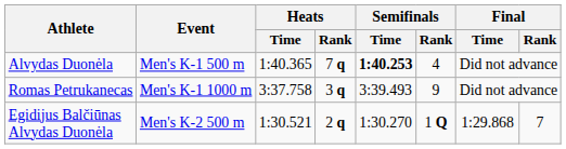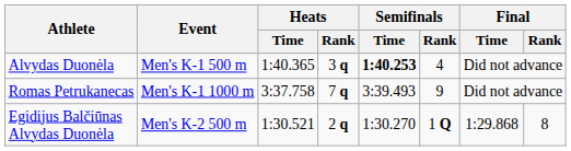 <table class="wikitable" style="font-size:90%">
 <tr>
 <th rowspan=2>Athlete</th>
 <th rowspan=2>Event</th>
 <th colspan=2>Heats</th>
 <th colspan=2>Semifinals</th>
 <th colspan=2>Final</th>
 </tr>
 <tr style="font-size:95%">
 <th>Time</th>
 <th>Rank</th>
 <th>Time</th>
 <th>Rank</th>
 <th>Time</th>
 <th>Rank</th>
 </tr>
 <tr align=center>
 <td align=left><a href='#'>Alvydas Duonėla</a></td>
 <td align=left><a href='#'>Men's K-1 500 m</a></td>
 <td>1:40.365</td>
-<td>7 <strong>q</strong></td>
+<td>3 <strong>q</strong></td>
 <td><strong>1:40.253</strong></td>
 <td>4</td>
 <td colspan=2>Did not advance</td>
 </tr>
 <tr align=center>
 <td align=left><a href='#'>Romas Petrukanecas</a></td>
 <td align=left><a href='#'>Men's K-1 1000 m</a></td>
 <td>3:37.758</td>
-<td>3 <strong>q</strong></td>
+<td>7 <strong>q</strong></td>
 <td>3:39.493</td>
 <td>9</td>
 <td colspan=2>Did not advance</td>
 </tr>
 <tr align=center>
 <td align=left><a href='#'>Egidijus Balčiūnas</a><br><a href='#'>Alvydas Duonėla</a></td>
 <td align=left><a href='#'>Men's K-2 500 m</a></td>
 <td>1:30.521</td>
 <td>2 <strong>q</strong></td>
 <td>1:30.270</td>
 <td>1 <strong>Q</strong></td>
 <td>1:29.868</td>
-<td>7</td>
+<td>8</td>
 </tr>
 </table>
